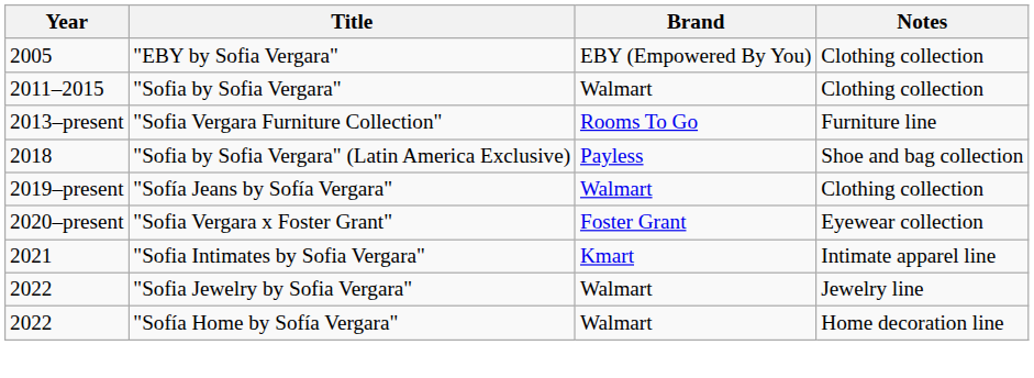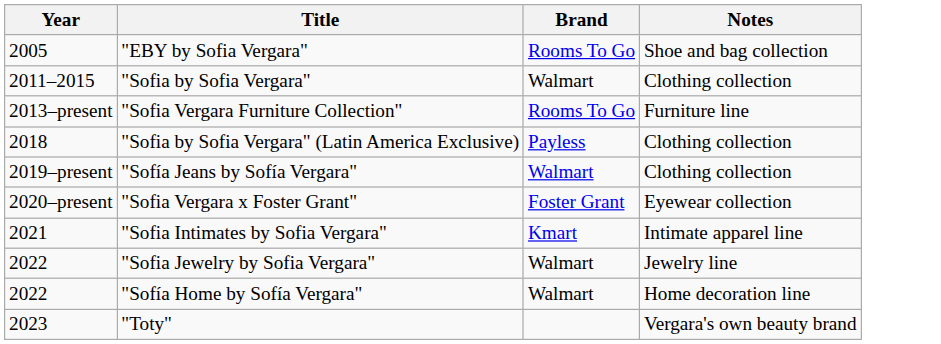 <table class="wikitable">
 <tr>
 <th>Year</th>
 <th>Title</th>
 <th>Brand</th>
 <th>Notes</th>
 </tr>
 <tr>
 <td>2005</td>
 <td>"EBY by Sofia Vergara"</td>
-<td>EBY (Empowered By You)</td>
-<td>Clothing collection</td>
+<td><a href='#'>Rooms To Go</a></td>
+<td>Shoe and bag collection</td>
 </tr>
 <tr>
 <td>2011–2015</td>
 <td>"Sofia by Sofia Vergara"</td>
 <td>Walmart</td>
 <td>Clothing collection</td>
 </tr>
 <tr>
 <td>2013–present</td>
 <td>"Sofia Vergara Furniture Collection"</td>
 <td><a href='#'>Rooms To Go</a></td>
 <td>Furniture line</td>
 </tr>
 <tr>
 <td>2018</td>
 <td>"Sofia by Sofia Vergara" (Latin America Exclusive)</td>
 <td><a href='#'>Payless</a></td>
-<td>Shoe and bag collection</td>
+<td>Clothing collection</td>
 </tr>
 <tr>
 <td>2019–present</td>
 <td>"Sofía Jeans by Sofía Vergara"</td>
 <td><a href='#'>Walmart</a></td>
 <td>Clothing collection</td>
 </tr>
 <tr>
 <td>2020–present</td>
 <td>"Sofia Vergara x Foster Grant"</td>
 <td><a href='#'>Foster Grant</a></td>
 <td>Eyewear collection</td>
 </tr>
 <tr>
 <td>2021</td>
 <td>"Sofia Intimates by Sofia Vergara"</td>
 <td><a href='#'>Kmart</a></td>
 <td>Intimate apparel line</td>
 </tr>
 <tr>
 <td>2022</td>
 <td>"Sofia Jewelry by Sofia Vergara"</td>
 <td>Walmart</td>
 <td>Jewelry line</td>
 </tr>
 <tr>
 <td>2022</td>
 <td>"Sofía Home by Sofía Vergara"</td>
 <td>Walmart</td>
 <td>Home decoration line</td>
 </tr>
+<tr>
+<td>2023</td>
+<td>"Toty"</td>
+<td></td>
+<td>Vergara's own beauty brand</td>
+</tr>
 </table>
